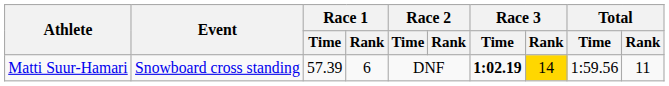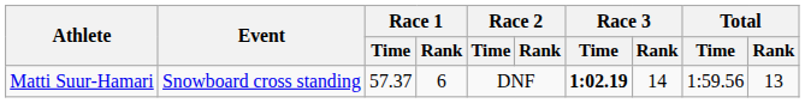 <table class="wikitable" style="font-size:90%">
 <tr>
 <th rowspan="2">Athlete</th>
 <th rowspan="2">Event</th>
 <th colspan=2>Race 1</th>
 <th colspan=2>Race 2</th>
 <th colspan=2>Race 3</th>
 <th colspan=2>Total</th>
 </tr>
 <tr style="font-size:95%">
 <th>Time</th>
 <th>Rank</th>
 <th>Time</th>
 <th>Rank</th>
 <th>Time</th>
 <th>Rank</th>
 <th>Time</th>
 <th>Rank</th>
 </tr>
 <tr align=center>
 <td align=left><a href='#'>Matti Suur-Hamari</a></td>
 <td align=left><a href='#'>Snowboard cross standing</a></td>
-<td>57.39</td>
+<td>57.37</td>
 <td>6</td>
 <td colspan=2>DNF</td>
 <td><strong>1:02.19</strong></td>
-<td style="background: gold;">14</td>
+<td>14</td>
 <td>1:59.56</td>
-<td>11</td>
+<td>13</td>
 </tr>
 </table>
